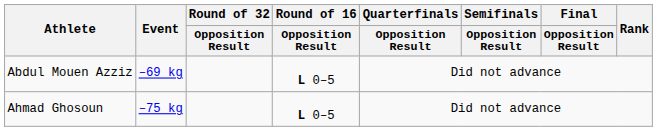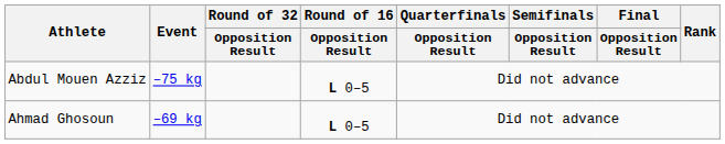 <table class=wikitable style=font-size:90%;text-align:center>
 <tr>
 <th rowspan="2">Athlete</th>
 <th rowspan="2">Event</th>
 <th>Round of 32</th>
 <th>Round of 16</th>
 <th>Quarterfinals</th>
 <th>Semifinals</th>
 <th>Final</th>
 <th rowspan=2>Rank</th>
 </tr>
 <tr style="font-size:95%">
 <th>Opposition<br>Result</th>
 <th>Opposition<br>Result</th>
 <th>Opposition<br>Result</th>
 <th>Opposition<br>Result</th>
 <th>Opposition<br>Result</th>
 </tr>
 <tr>
 <td align=left>Abdul Mouen Azziz</td>
-<td align=left><a href='#'>–69 kg</a></td>
+<td align=left><a href='#'>–75 kg</a></td>
 <td></td>
 <td><br><strong>L</strong> 0–5</td>
 <td colspan=4>Did not advance</td>
 </tr>
 <tr>
 <td align=left>Ahmad Ghosoun</td>
-<td align=left><a href='#'>–75 kg</a></td>
+<td align=left><a href='#'>–69 kg</a></td>
 <td></td>
 <td><br><strong>L</strong> 0–5</td>
 <td colspan=4>Did not advance</td>
 </tr>
 </table>
